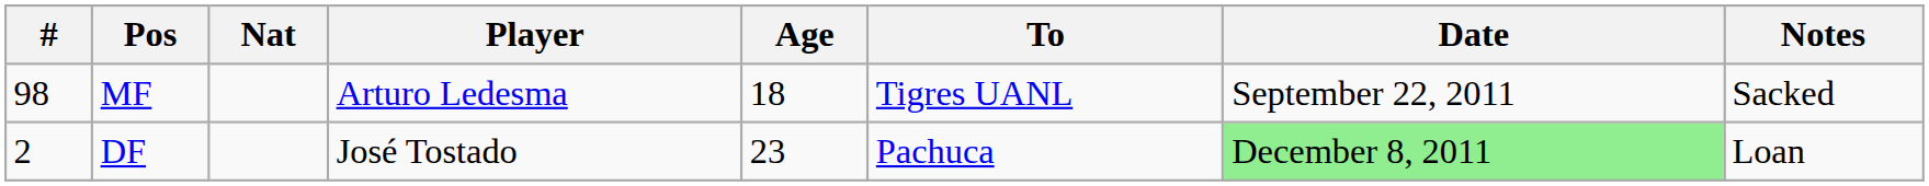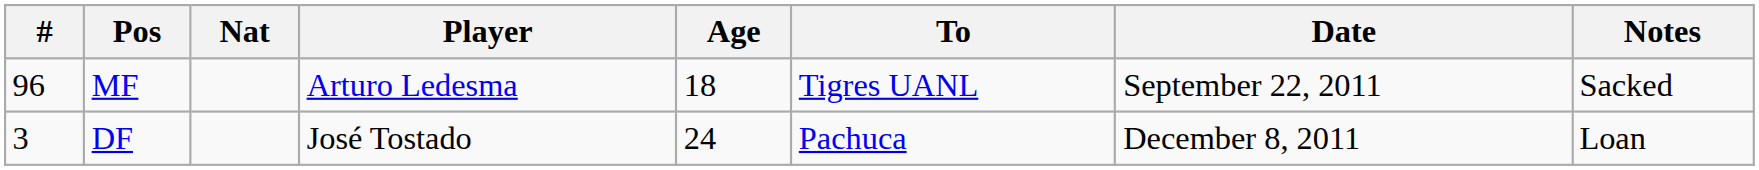 <table class="wikitable" style="width:65%; text-align:center; font-size:95%; text-align:left;">
 <tr>
 <th><strong>#</strong></th>
 <th><strong>Pos</strong></th>
 <th><strong>Nat</strong></th>
 <th><strong>Player</strong></th>
 <th><strong>Age</strong></th>
 <th><strong>To</strong></th>
 <th><strong>Date</strong></th>
 <th><strong>Notes</strong></th>
 </tr>
 <tr>
-<td>98</td>
+<td>96</td>
 <td><a href='#'>MF</a></td>
 <td></td>
 <td><a href='#'>Arturo Ledesma</a></td>
 <td>18</td>
 <td><a href='#'>Tigres UANL</a></td>
 <td>September 22, 2011</td>
 <td>Sacked</td>
 </tr>
 <tr>
-<td>2</td>
+<td>3</td>
 <td><a href='#'>DF</a></td>
 <td></td>
 <td>José Tostado</td>
-<td>23</td>
+<td>24</td>
 <td><a href='#'>Pachuca</a></td>
-<td style="background: lightgreen;">December 8, 2011</td>
+<td>December 8, 2011</td>
 <td>Loan</td>
 </tr>
 </table>
